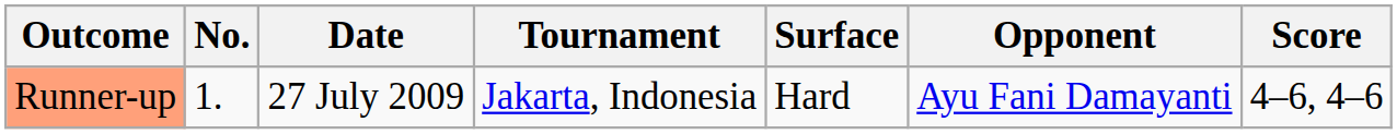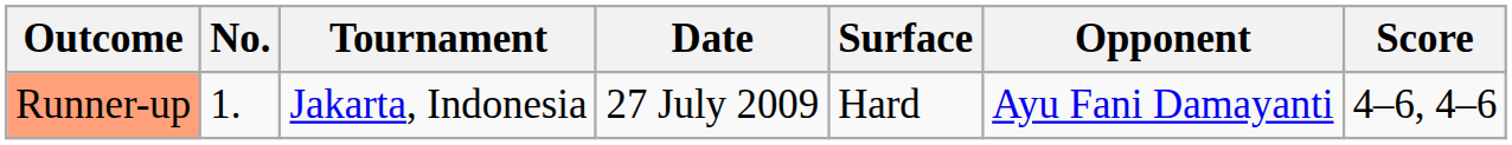 <table class= wikitable style="font-size:97%;">
 <tr>
 <th>Outcome</th>
 <th>No.</th>
+<th>Tournament</th>
 <th>Date</th>
-<th>Tournament</th>
 <th>Surface</th>
 <th>Opponent</th>
 <th>Score</th>
 </tr>
 <tr>
 <td bgcolor="FFA07A">Runner-up</td>
 <td>1.</td>
+<td><a href='#'>Jakarta</a>, Indonesia</td>
 <td>27 July 2009</td>
-<td><a href='#'>Jakarta</a>, Indonesia</td>
 <td>Hard</td>
 <td> <a href='#'>Ayu Fani Damayanti</a></td>
 <td>4–6, 4–6</td>
 </tr>
 </table>
